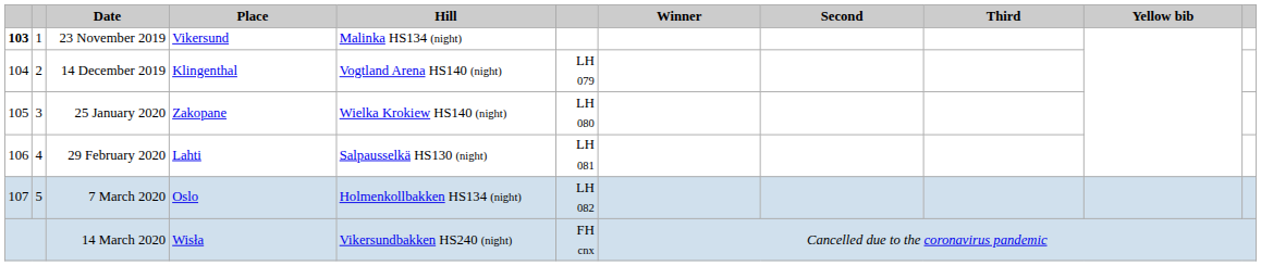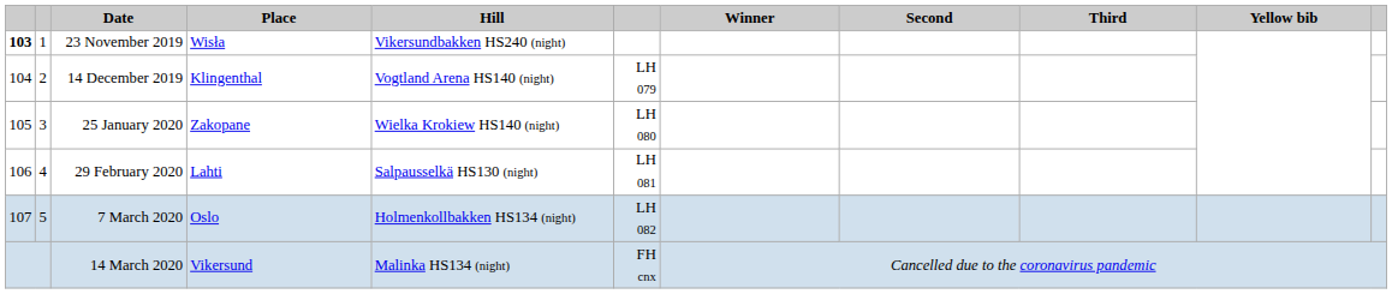 <table class="wikitable plainrowheaders" style="background:#fff; font-size:86%; line-height:16px; border:grey solid 1px; border-collapse:collapse;">
 <tr>
 <th scope="col" style="background:#ccc; width=20 px;"></th>
 <th scope="col" style="background:#ccc; width=20 px;"></th>
 <th scope="col" style="background:#ccc; width:132px;">Date</th>
 <th scope="col" style="background:#ccc; width:185px;">Place</th>
 <th scope="col" style="background:#ccc; width:240px;">Hill</th>
 <th scope="col" style="background:#ccc; width:40px;"></th>
 <th scope="col" style="background:#ccc; width:185px;">Winner</th>
 <th scope="col" style="background:#ccc; width:185px;">Second</th>
 <th scope="col" style="background:#ccc; width:185px;">Third</th>
 <th scope="col" style="background:#ccc; width:180px;">Yellow bib</th>
 <th scope="col" style="background:#ccc; width:10px;"></th>
 </tr>
 <tr>
 <td align=center><strong>103</strong></td>
 <td align=center>1</td>
 <td align=right>23 November 2019</td>
-<td> <a href='#'>Vikersund</a></td>
-<td><a href='#'>Malinka</a> HS134 <small>(night)</small></td>
+<td> <a href='#'>Wisła</a></td>
+<td><a href='#'>Vikersundbakken</a> HS240 <small>(night)</small></td>
 <td align=right></td>
 <td></td>
 <td></td>
 <td></td>
 <td rowspan="4"></td>
 <td></td>
 </tr>
 <tr>
 <td align=center>104</td>
 <td align=center>2</td>
 <td align=right>14 December 2019</td>
 <td> <a href='#'>Klingenthal</a></td>
 <td><a href='#'>Vogtland Arena</a> HS140 <small>(night)</small></td>
 <td align=right>LH <sub>079</sub></td>
 <td></td>
 <td></td>
 <td></td>
 <td></td>
 </tr>
 <tr>
 <td align=center>105</td>
 <td align=center>3</td>
 <td align=right>25 January 2020</td>
 <td> <a href='#'>Zakopane</a></td>
 <td><a href='#'>Wielka Krokiew</a> HS140 <small>(night)</small></td>
 <td align=right>LH <sub>080</sub></td>
 <td></td>
 <td></td>
 <td></td>
 <td></td>
 </tr>
 <tr>
 <td align=center>106</td>
 <td align=center>4</td>
 <td align=right>29 February 2020</td>
 <td> <a href='#'>Lahti</a></td>
 <td><a href='#'>Salpausselkä</a> HS130 <small>(night)</small></td>
 <td align=right>LH <sub>081</sub></td>
 <td></td>
 <td></td>
 <td></td>
 <td></td>
 </tr>
 <tr bgcolor=#d0e0ed>
 <td align=center>107</td>
 <td align=center>5</td>
 <td align=right>7 March 2020</td>
 <td> <a href='#'>Oslo</a></td>
 <td><a href='#'>Holmenkollbakken</a> HS134 <small>(night)</small></td>
 <td align=right>LH <sub>082</sub></td>
 <td></td>
 <td></td>
 <td></td>
 <td></td>
 <td></td>
 </tr>
 <tr bgcolor=#d0e0ed>
 <td colspan="2" align="center"></td>
 <td align=right>14 March 2020</td>
-<td> <a href='#'>Wisła</a></td>
-<td><a href='#'>Vikersundbakken</a> HS240 <small>(night)</small></td>
+<td> <a href='#'>Vikersund</a></td>
+<td><a href='#'>Malinka</a> HS134 <small>(night)</small></td>
 <td align=right>FH <sub>cnx</sub></td>
 <td colspan="5" align="center"><em>Cancelled due to the <a href='#'>coronavirus pandemic</a></em></td>
 </tr>
 </table>
